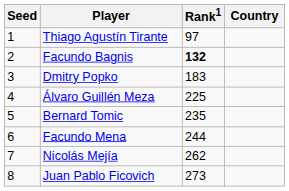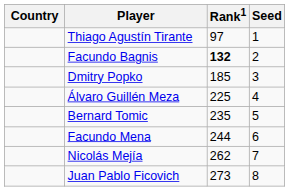 <table class="sortable wikitable">
 <tr>
-<th>Seed</th>
+<th width="70">Country</th>
 <th width="175">Player</th>
 <th>Rank<sup>1</sup></th>
-<th width="70">Country</th>
+<th>Seed</th>
 </tr>
 <tr>
-<td>1</td>
+<td></td>
 <td><a href='#'>Thiago Agustín Tirante</a></td>
 <td>97</td>
-<td></td>
+<td>1</td>
 </tr>
 <tr>
-<td>2</td>
+<td></td>
 <td><a href='#'>Facundo Bagnis</a></td>
 <td><strong>132</strong></td>
-<td></td>
+<td>2</td>
 </tr>
 <tr>
+<td></td>
+<td><a href='#'>Dmitry Popko</a></td>
+<td>185</td>
 <td>3</td>
-<td><a href='#'>Dmitry Popko</a></td>
-<td>183</td>
-<td></td>
 </tr>
 <tr>
-<td>4</td>
+<td></td>
 <td><a href='#'>Álvaro Guillén Meza</a></td>
 <td>225</td>
-<td></td>
+<td>4</td>
 </tr>
 <tr>
-<td>5</td>
+<td></td>
 <td><a href='#'>Bernard Tomic</a></td>
 <td>235</td>
-<td></td>
+<td>5</td>
 </tr>
 <tr>
-<td>6</td>
+<td></td>
 <td><a href='#'>Facundo Mena</a></td>
 <td>244</td>
-<td></td>
+<td>6</td>
 </tr>
 <tr>
-<td>7</td>
+<td></td>
 <td><a href='#'>Nicolás Mejía</a></td>
 <td>262</td>
-<td></td>
+<td>7</td>
 </tr>
 <tr>
-<td>8</td>
+<td></td>
 <td><a href='#'>Juan Pablo Ficovich</a></td>
 <td>273</td>
-<td></td>
+<td>8</td>
 </tr>
 </table>
